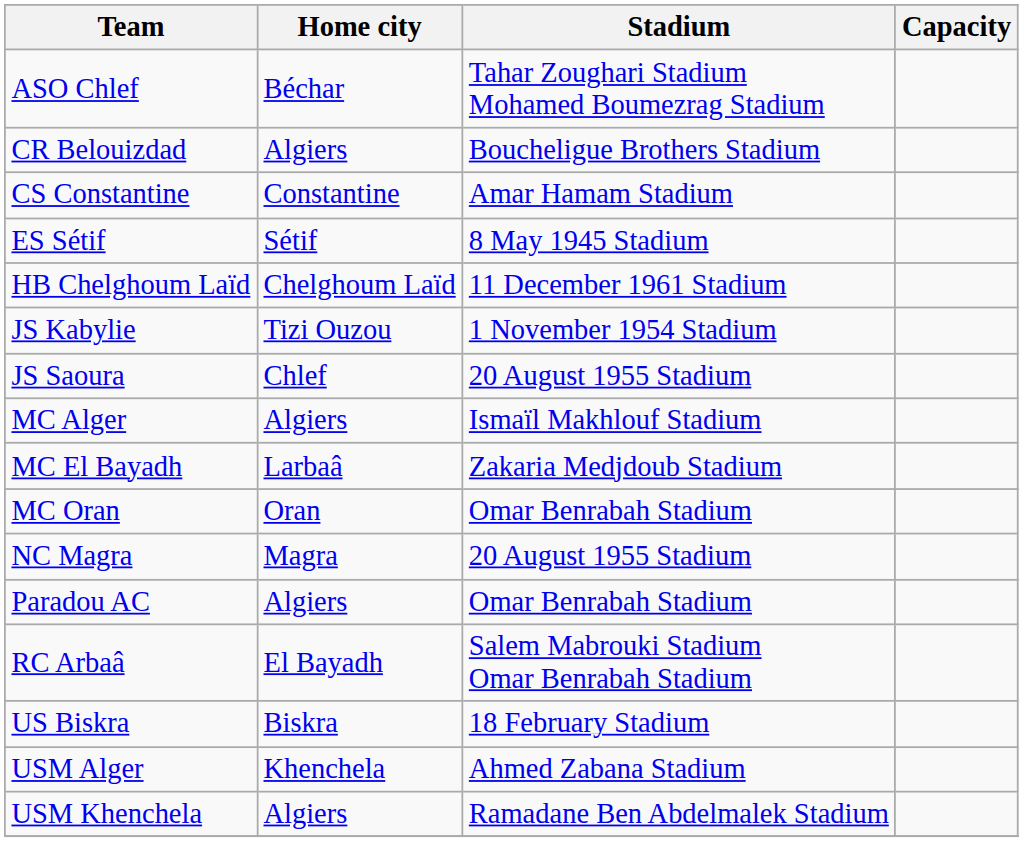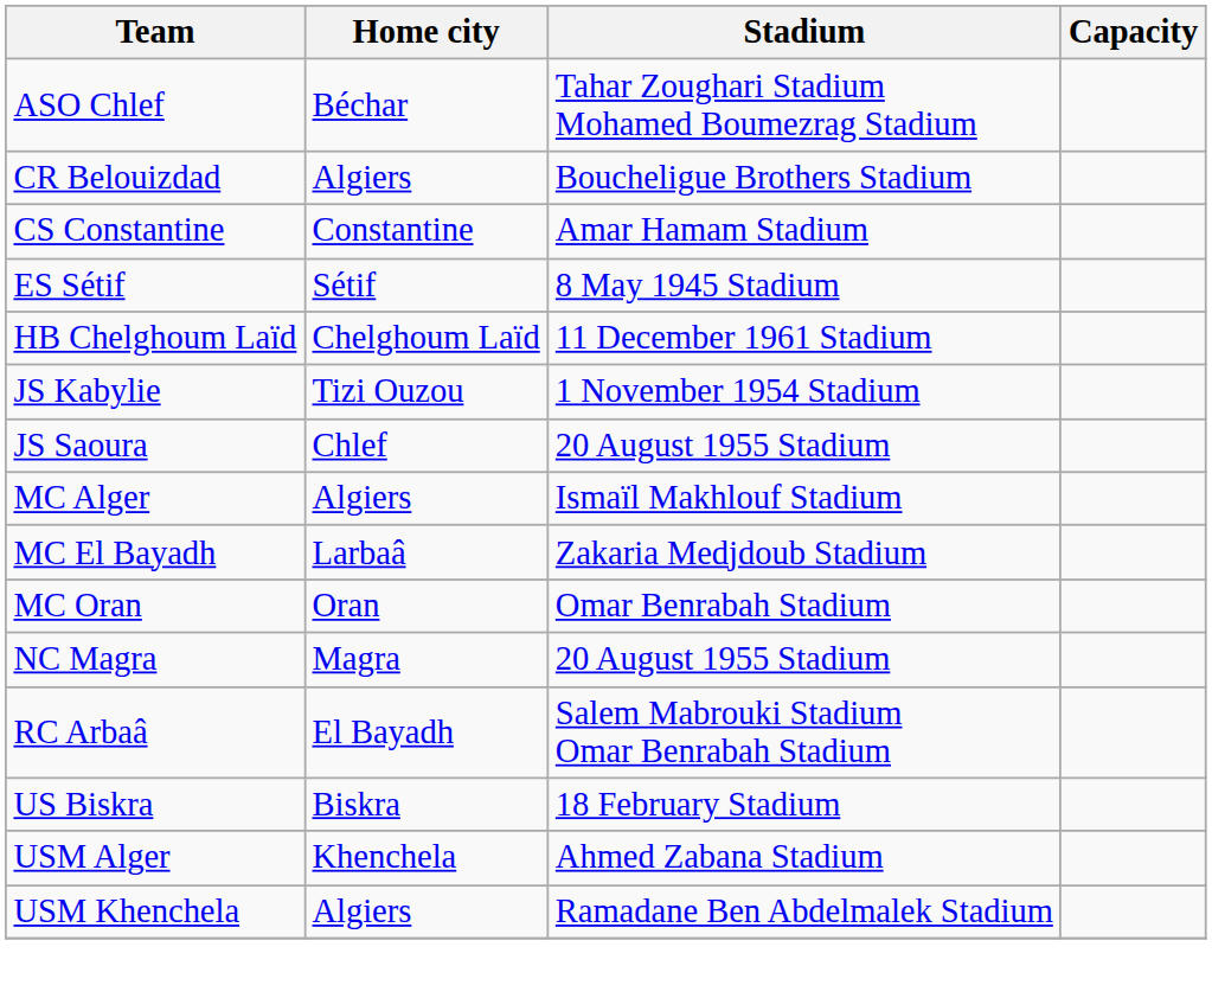 <table class="wikitable sortable">
 <tr>
 <th>Team</th>
 <th>Home city</th>
 <th>Stadium</th>
 <th>Capacity</th>
 </tr>
 <tr>
 <td><a href='#'>ASO Chlef</a></td>
 <td><a href='#'>Béchar</a></td>
 <td><a href='#'>Tahar Zoughari Stadium</a><br><a href='#'>Mohamed Boumezrag Stadium</a></td>
 <td style="text-align:center"><br></td>
 </tr>
 <tr>
 <td><a href='#'>CR Belouizdad</a></td>
 <td><a href='#'>Algiers</a></td>
 <td><a href='#'>Boucheligue Brothers Stadium</a></td>
 <td style="text-align:center"></td>
 </tr>
 <tr>
 <td><a href='#'>CS Constantine</a></td>
 <td><a href='#'>Constantine</a></td>
 <td><a href='#'>Amar Hamam Stadium</a></td>
 <td style="text-align:center"></td>
 </tr>
 <tr>
 <td><a href='#'>ES Sétif</a></td>
 <td><a href='#'>Sétif</a></td>
 <td><a href='#'>8 May 1945 Stadium</a></td>
 <td style="text-align:center"></td>
 </tr>
 <tr>
 <td><a href='#'>HB Chelghoum Laïd</a></td>
 <td><a href='#'>Chelghoum Laïd</a></td>
 <td><a href='#'>11 December 1961 Stadium</a></td>
 <td style="text-align:center"></td>
 </tr>
 <tr>
 <td><a href='#'>JS Kabylie</a></td>
 <td><a href='#'>Tizi Ouzou</a></td>
 <td><a href='#'>1 November 1954 Stadium</a></td>
 <td style="text-align:center"></td>
 </tr>
 <tr>
 <td><a href='#'>JS Saoura</a></td>
 <td><a href='#'>Chlef</a></td>
 <td><a href='#'>20 August 1955 Stadium</a></td>
 <td style="text-align:center"></td>
 </tr>
 <tr>
 <td><a href='#'>MC Alger</a></td>
 <td><a href='#'>Algiers</a></td>
 <td><a href='#'>Ismaïl Makhlouf Stadium</a></td>
 <td style="text-align:center"><br></td>
 </tr>
 <tr>
 <td><a href='#'>MC El Bayadh</a></td>
 <td><a href='#'>Larbaâ</a></td>
 <td><a href='#'>Zakaria Medjdoub Stadium</a></td>
 <td style="text-align:center"></td>
 </tr>
 <tr>
 <td><a href='#'>MC Oran</a></td>
 <td><a href='#'>Oran</a></td>
 <td><a href='#'>Omar Benrabah Stadium</a></td>
 <td style="text-align:center"></td>
 </tr>
 <tr>
 <td><a href='#'>NC Magra</a></td>
 <td><a href='#'>Magra</a></td>
 <td><a href='#'>20 August 1955 Stadium</a></td>
 <td style="text-align:center"></td>
 </tr>
 <tr>
-<td><a href='#'>Paradou AC</a></td>
-<td><a href='#'>Algiers</a></td>
-<td><a href='#'>Omar Benrabah Stadium</a></td>
-<td style="text-align:center"></td>
-</tr>
-<tr>
 <td><a href='#'>RC Arbaâ</a></td>
 <td><a href='#'>El Bayadh</a></td>
 <td><a href='#'>Salem Mabrouki Stadium</a><br><a href='#'>Omar Benrabah Stadium</a></td>
 <td style="text-align:center"></td>
 </tr>
 <tr>
 <td><a href='#'>US Biskra</a></td>
 <td><a href='#'>Biskra</a></td>
 <td><a href='#'>18 February Stadium</a></td>
 <td style="text-align:center"></td>
 </tr>
 <tr>
 <td><a href='#'>USM Alger</a></td>
 <td><a href='#'>Khenchela</a></td>
 <td><a href='#'>Ahmed Zabana Stadium</a></td>
 <td style="text-align:center"></td>
 </tr>
 <tr>
 <td><a href='#'>USM Khenchela</a></td>
 <td><a href='#'>Algiers</a></td>
 <td><a href='#'>Ramadane Ben Abdelmalek Stadium</a></td>
 <td style="text-align:center"></td>
 </tr>
 <tr>
 </tr>
 </table>
